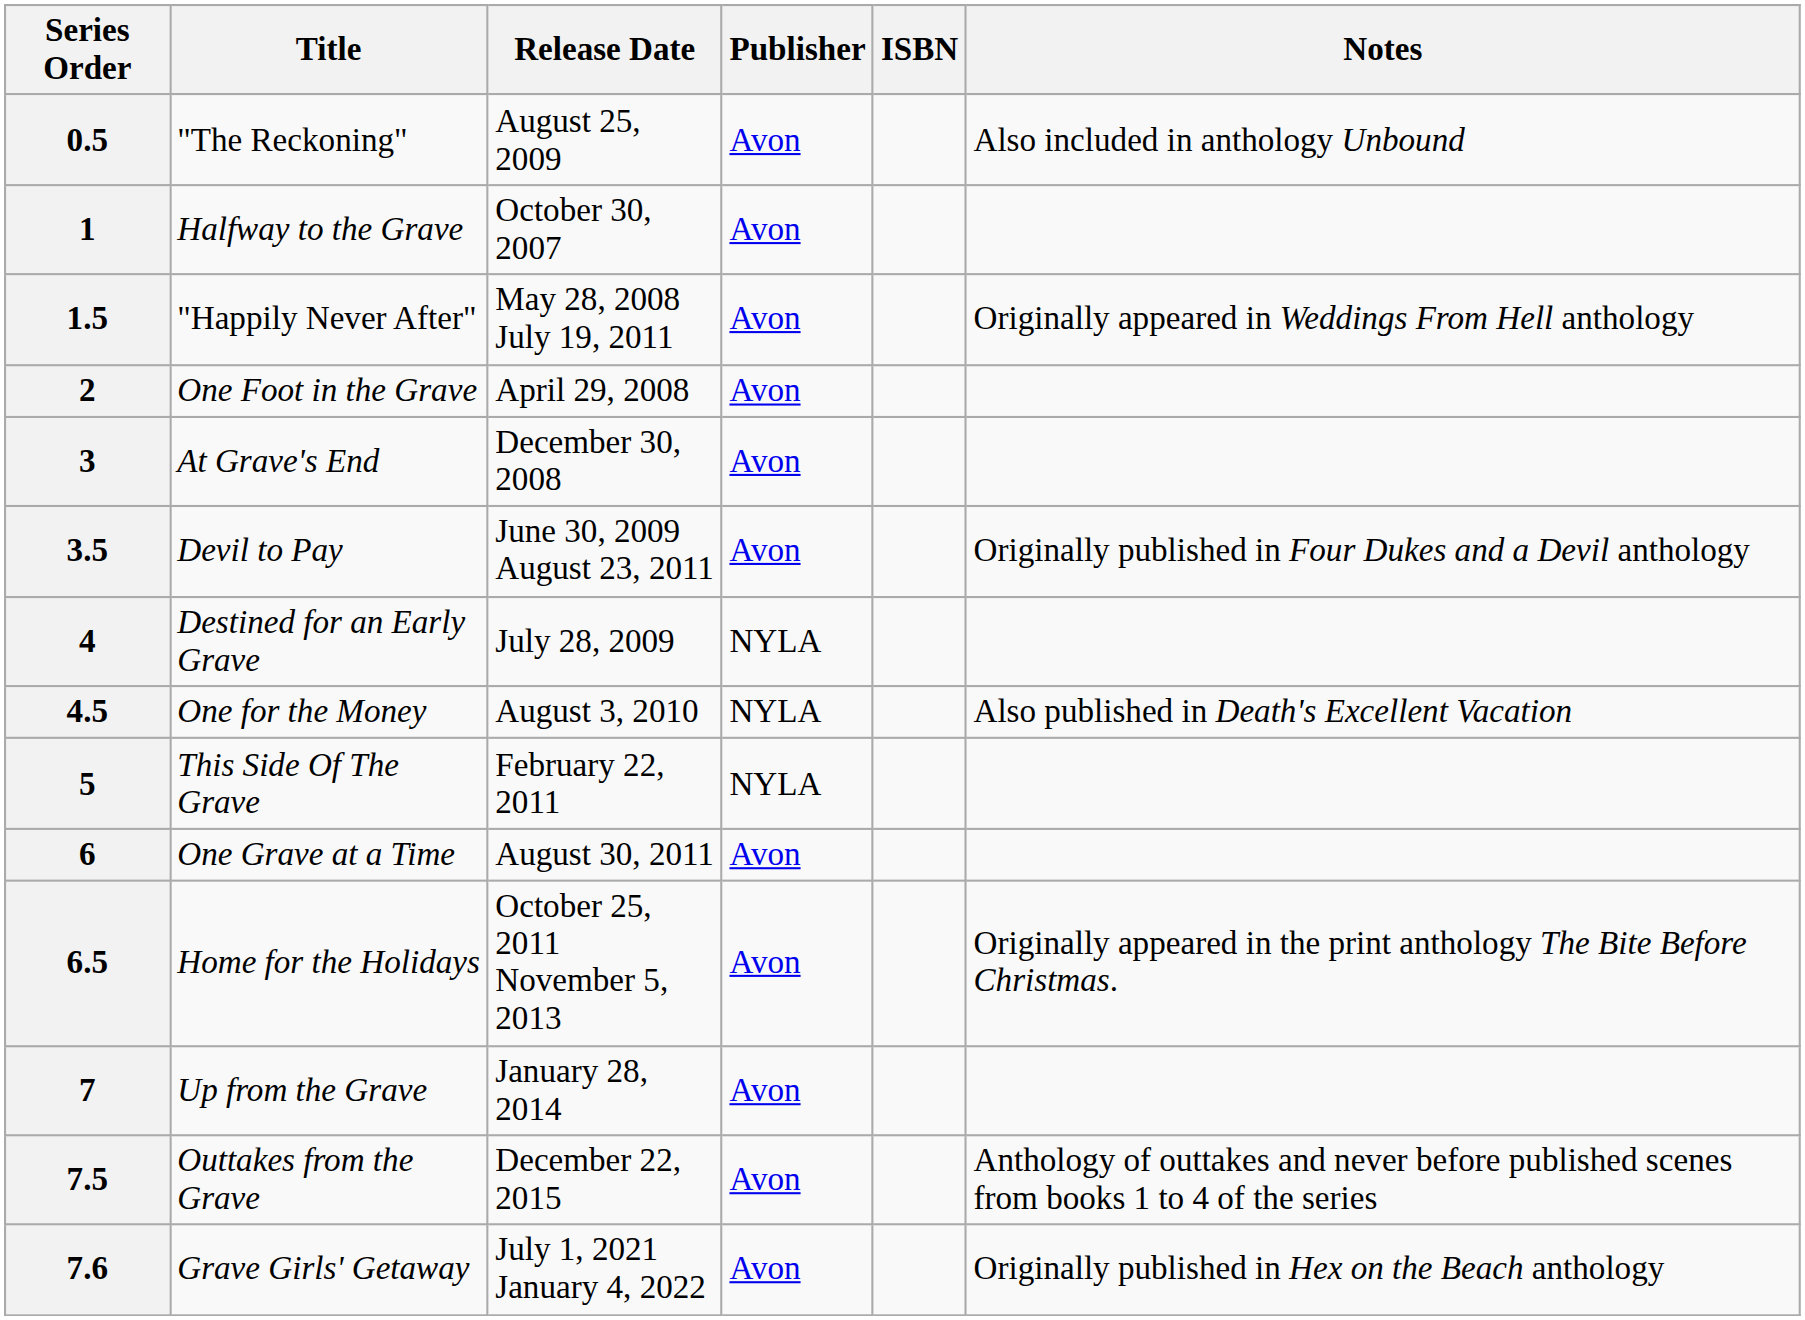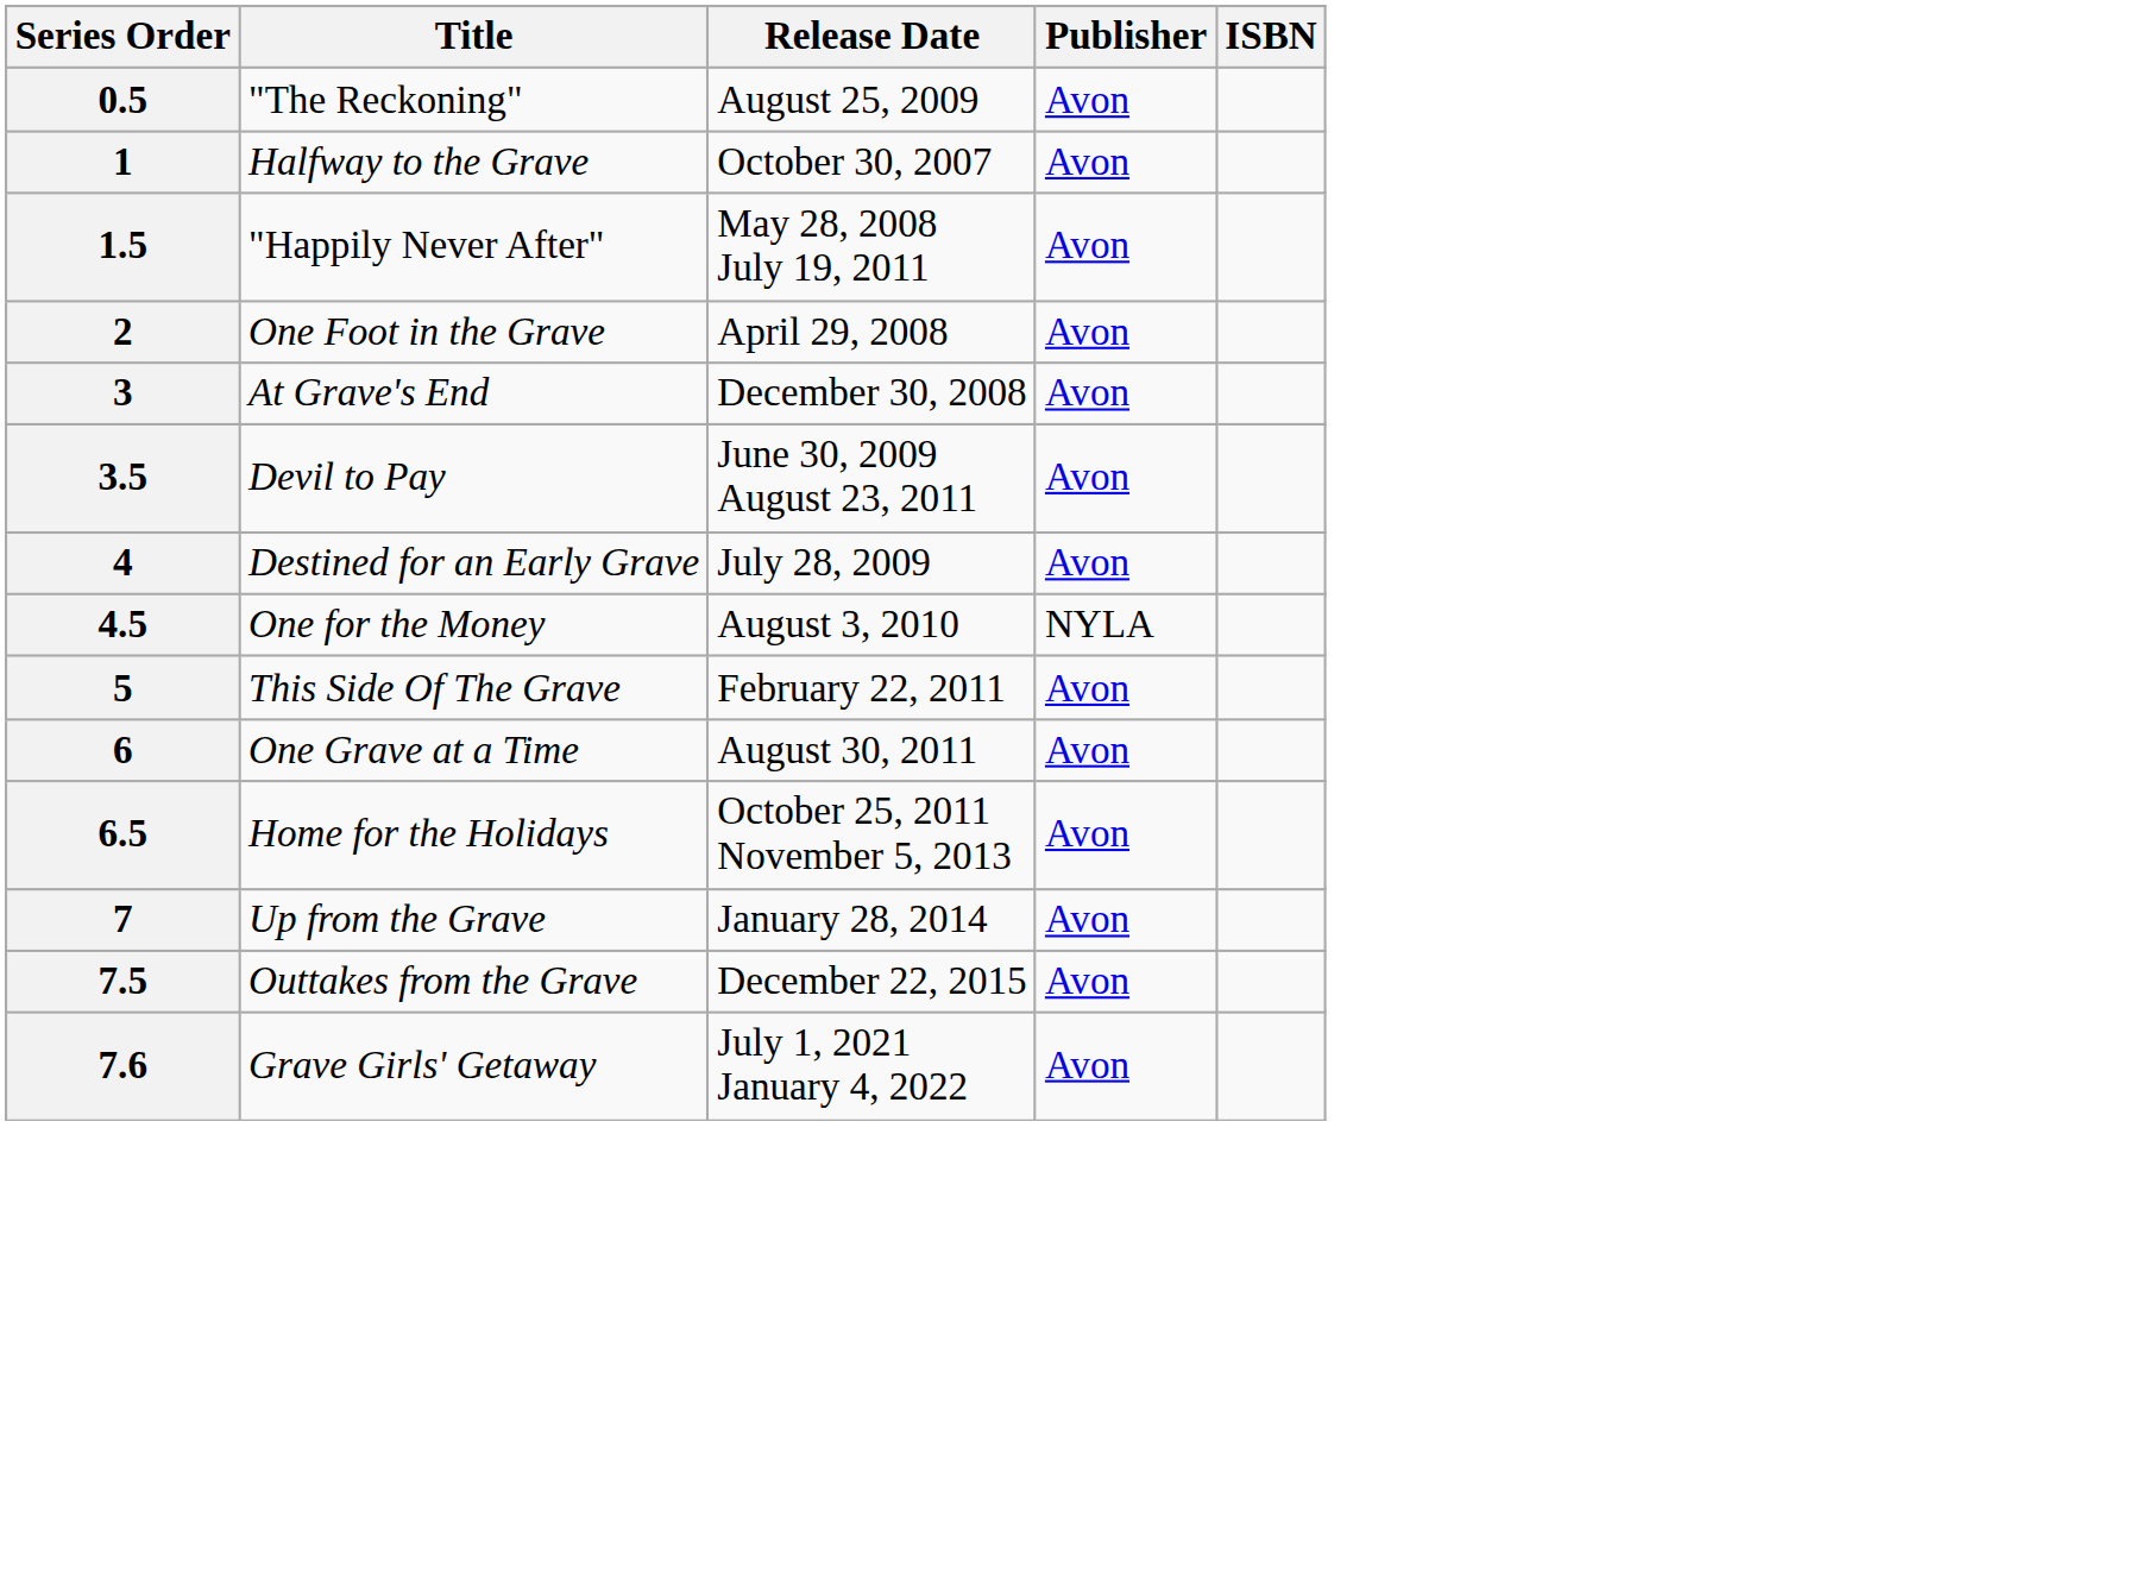 <table class="wikitable">
 <tr>
 <th>Series Order</th>
 <th>Title</th>
 <th>Release Date</th>
 <th>Publisher</th>
 <th>ISBN</th>
-<th>Notes</th>
 </tr>
 <tr>
 <th>0.5</th>
 <td>"The Reckoning"</td>
 <td>August 25, 2009</td>
 <td><a href='#'>Avon</a></td>
 <td></td>
-<td>Also included in anthology <em>Unbound</em></td>
 </tr>
 <tr>
 <th>1</th>
 <td><em>Halfway to the Grave</em></td>
 <td>October 30, 2007</td>
 <td><a href='#'>Avon</a></td>
-<td></td>
 <td></td>
 </tr>
 <tr>
 <th>1.5</th>
 <td>"Happily Never After"</td>
 <td>May 28, 2008<br>July 19, 2011</td>
 <td><a href='#'>Avon</a></td>
 <td></td>
-<td>Originally appeared in <em>Weddings From Hell</em> anthology</td>
 </tr>
 <tr>
 <th>2</th>
 <td><em>One Foot in the Grave</em></td>
 <td>April 29, 2008</td>
 <td><a href='#'>Avon</a></td>
-<td></td>
 <td></td>
 </tr>
 <tr>
 <th>3</th>
 <td><em>At Grave's End</em></td>
 <td>December 30, 2008</td>
 <td><a href='#'>Avon</a></td>
 <td></td>
-<td></td>
 </tr>
 <tr>
 <th>3.5</th>
 <td><em>Devil to Pay</em></td>
 <td>June 30, 2009<br>August 23, 2011</td>
 <td><a href='#'>Avon</a></td>
 <td></td>
-<td>Originally published in <em>Four Dukes and a Devil</em> anthology</td>
 </tr>
 <tr>
 <th>4</th>
 <td><em>Destined for an Early Grave</em></td>
 <td>July 28, 2009</td>
-<td>NYLA</td>
-<td></td>
+<td><a href='#'>Avon</a></td>
 <td></td>
 </tr>
 <tr>
 <th>4.5</th>
 <td><em>One for the Money</em></td>
 <td>August 3, 2010</td>
 <td>NYLA</td>
 <td></td>
-<td>Also published in <em>Death's Excellent Vacation</em> </td>
 </tr>
 <tr>
 <th>5</th>
 <td><em>This Side Of The Grave</em></td>
 <td>February 22, 2011</td>
-<td>NYLA</td>
-<td></td>
+<td><a href='#'>Avon</a></td>
 <td></td>
 </tr>
 <tr>
 <th>6</th>
 <td><em>One Grave at a Time</em></td>
 <td>August 30, 2011</td>
 <td><a href='#'>Avon</a></td>
 <td></td>
-<td></td>
 </tr>
 <tr>
 <th>6.5</th>
 <td><em>Home for the Holidays</em></td>
 <td>October 25, 2011<br>November 5, 2013</td>
 <td><a href='#'>Avon</a></td>
 <td></td>
-<td>Originally appeared in the print anthology <em>The Bite Before Christmas</em>.</td>
 </tr>
 <tr>
 <th>7</th>
 <td><em>Up from the Grave</em></td>
 <td>January 28, 2014</td>
 <td><a href='#'>Avon</a></td>
-<td></td>
 <td></td>
 </tr>
 <tr>
 <th>7.5</th>
 <td><em>Outtakes from the Grave</em></td>
 <td>December 22, 2015</td>
 <td><a href='#'>Avon</a></td>
 <td></td>
-<td>Anthology of outtakes and never before published scenes from books 1 to 4 of the series</td>
 </tr>
 <tr>
 <th>7.6</th>
 <td><em>Grave Girls' Getaway</em></td>
 <td>July 1, 2021<br>January 4, 2022</td>
 <td><a href='#'>Avon</a></td>
 <td></td>
-<td>Originally published in <em>Hex on the Beach</em> anthology</td>
 </tr>
 </table>
